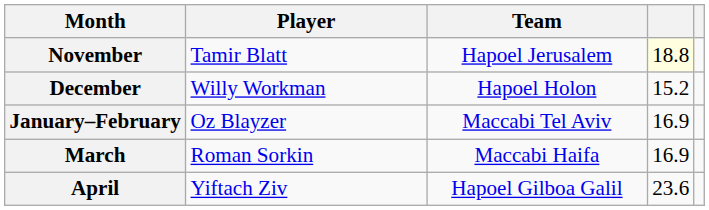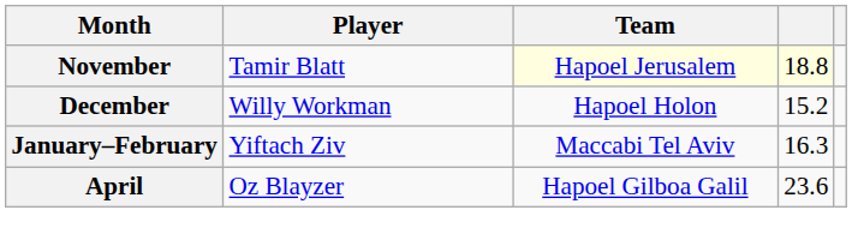 <table class="wikitable" style="text-align: center;">
 <tr>
 <th>Month</th>
 <th style="width:175px;">Player</th>
 <th style="width:160px;">Team</th>
 <th><a href='#'></a></th>
 <th></th>
 </tr>
 <tr>
 <th>November</th>
 <td align=left> <a href='#'>Tamir Blatt</a></td>
-<td><a href='#'>Hapoel Jerusalem</a></td>
+<td style="background: lightyellow;"><a href='#'>Hapoel Jerusalem</a></td>
 <td style="background: lightyellow;">18.8</td>
 <td></td>
 </tr>
 <tr>
 <th>December</th>
 <td align=left>  <a href='#'>Willy Workman</a></td>
 <td><a href='#'>Hapoel Holon</a></td>
 <td>15.2</td>
 <td></td>
 </tr>
 <tr>
 <th>January–February</th>
-<td align=left> <a href='#'>Oz Blayzer</a></td>
+<td align=left> <a href='#'>Yiftach Ziv</a></td>
 <td><a href='#'>Maccabi Tel Aviv</a></td>
-<td>16.9</td>
-<td></td>
-</tr>
-<tr>
-<th>March</th>
-<td align=left> <a href='#'>Roman Sorkin</a></td>
-<td><a href='#'>Maccabi Haifa</a></td>
-<td>16.9</td>
+<td>16.3</td>
 <td></td>
 </tr>
 <tr>
 <th>April</th>
-<td align=left> <a href='#'>Yiftach Ziv</a></td>
+<td align=left> <a href='#'>Oz Blayzer</a></td>
 <td><a href='#'>Hapoel Gilboa Galil</a></td>
 <td>23.6</td>
 <td></td>
 </tr>
 </table>
